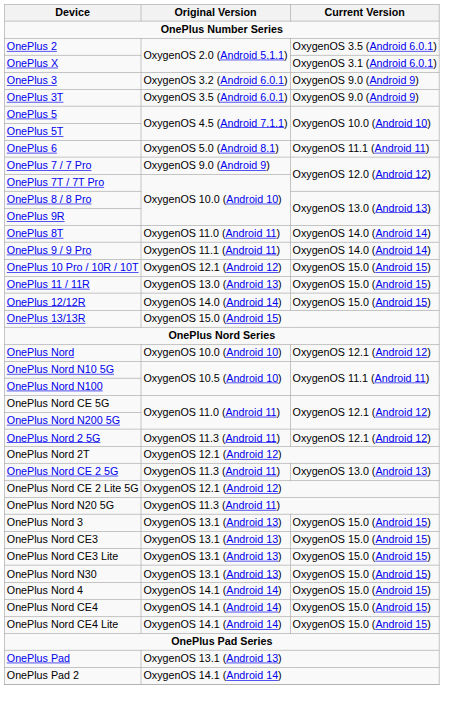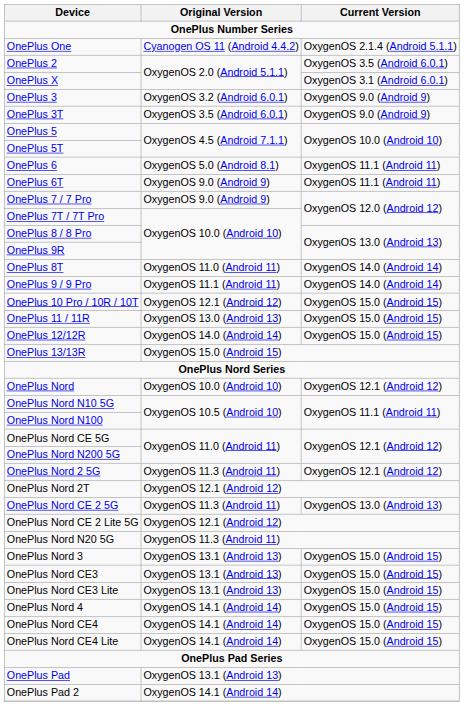 <table class="wikitable">
 <tr>
 <th>Device</th>
 <th>Original Version</th>
 <th>Current Version</th>
 </tr>
 <tr>
 <td colspan="3" style="text-align:center"><strong>OnePlus Number Series</strong></td>
+</tr>
+<tr>
+<td><a href='#'>OnePlus One</a></td>
+<td><a href='#'>Cyanogen OS 11</a> (<a href='#'>Android 4.4.2</a>)</td>
+<td>OxygenOS 2.1.4 (<a href='#'>Android 5.1.1</a>)</td>
 </tr>
 <tr>
 <td><a href='#'>OnePlus 2</a></td>
 <td rowspan="2">OxygenOS 2.0 (<a href='#'>Android 5.1.1</a>)</td>
 <td>OxygenOS 3.5 (<a href='#'>Android 6.0.1</a>)</td>
 </tr>
 <tr>
 <td><a href='#'>OnePlus X</a></td>
 <td>OxygenOS 3.1 (<a href='#'>Android 6.0.1</a>)</td>
 </tr>
 <tr>
 <td><a href='#'>OnePlus 3</a></td>
 <td>OxygenOS 3.2 (<a href='#'>Android 6.0.1</a>)</td>
 <td>OxygenOS 9.0 (<a href='#'>Android 9</a>)</td>
 </tr>
 <tr>
 <td><a href='#'>OnePlus 3T</a></td>
 <td>OxygenOS 3.5 (<a href='#'>Android 6.0.1</a>)</td>
 <td>OxygenOS 9.0 (<a href='#'>Android 9</a>)</td>
 </tr>
 <tr>
 <td><a href='#'>OnePlus 5</a></td>
 <td rowspan="2">OxygenOS 4.5 (<a href='#'>Android 7.1.1</a>)</td>
 <td rowspan="2">OxygenOS 10.0 (<a href='#'>Android 10</a>)</td>
 </tr>
 <tr>
 <td><a href='#'>OnePlus 5T</a></td>
 </tr>
 <tr>
 <td><a href='#'>OnePlus 6</a></td>
 <td>OxygenOS 5.0 (<a href='#'>Android 8.1</a>)</td>
+<td>OxygenOS 11.1 (<a href='#'>Android 11</a>)</td>
+</tr>
+<tr>
+<td><a href='#'>OnePlus 6T</a></td>
+<td>OxygenOS 9.0 (<a href='#'>Android 9</a>)</td>
 <td>OxygenOS 11.1 (<a href='#'>Android 11</a>)</td>
 </tr>
 <tr>
 <td><a href='#'>OnePlus 7 / 7 Pro</a></td>
 <td>OxygenOS 9.0 (<a href='#'>Android 9</a>)</td>
 <td rowspan="2">OxygenOS 12.0 (<a href='#'>Android 12</a>)</td>
 </tr>
 <tr>
 <td><a href='#'>OnePlus 7T / 7T Pro</a></td>
 <td rowspan="3">OxygenOS 10.0 (<a href='#'>Android 10</a>)</td>
 </tr>
 <tr>
 <td><a href='#'>OnePlus 8 / 8 Pro</a></td>
 <td rowspan="2">OxygenOS 13.0 (<a href='#'>Android 13</a>)</td>
 </tr>
 <tr>
 <td><a href='#'>OnePlus 9R</a></td>
 </tr>
 <tr>
 <td><a href='#'>OnePlus 8T</a></td>
 <td>OxygenOS 11.0 (<a href='#'>Android 11</a>)</td>
 <td>OxygenOS 14.0 (<a href='#'>Android 14</a>)</td>
 </tr>
 <tr>
 <td><a href='#'>OnePlus 9 / 9 Pro</a></td>
 <td>OxygenOS 11.1 (<a href='#'>Android 11</a>)</td>
 <td>OxygenOS 14.0 (<a href='#'>Android 14</a>)</td>
 </tr>
 <tr>
 <td><a href='#'>OnePlus 10 Pro / 10R / 10T</a></td>
 <td>OxygenOS 12.1 (<a href='#'>Android 12</a>)</td>
 <td>OxygenOS 15.0 (<a href='#'>Android 15</a>)</td>
 </tr>
 <tr>
 <td><a href='#'>OnePlus 11 / 11R</a></td>
 <td>OxygenOS 13.0 (<a href='#'>Android 13</a>)</td>
 <td>OxygenOS 15.0 (<a href='#'>Android 15</a>)</td>
 </tr>
 <tr>
 <td><a href='#'>OnePlus 12/12R</a></td>
 <td>OxygenOS 14.0 (<a href='#'>Android 14</a>)</td>
 <td>OxygenOS 15.0 (<a href='#'>Android 15</a>)</td>
 </tr>
 <tr>
 <td><a href='#'>OnePlus 13/13R</a></td>
 <td colspan="2">OxygenOS 15.0 (<a href='#'>Android 15</a>)</td>
 </tr>
 <tr>
 <td colspan="3" style="text-align: center;"><strong>OnePlus Nord Series</strong></td>
 </tr>
 <tr>
 <td><a href='#'>OnePlus Nord</a></td>
 <td>OxygenOS 10.0 (<a href='#'>Android 10</a>)</td>
 <td>OxygenOS 12.1 (<a href='#'>Android 12</a>)</td>
 </tr>
 <tr>
 <td><a href='#'>OnePlus Nord N10 5G</a></td>
 <td rowspan="2">OxygenOS 10.5 (<a href='#'>Android 10</a>)</td>
 <td rowspan="2">OxygenOS 11.1 (<a href='#'>Android 11</a>)</td>
 </tr>
 <tr>
 <td><a href='#'>OnePlus Nord N100</a></td>
 </tr>
 <tr>
 <td>OnePlus Nord CE 5G</td>
 <td rowspan="2">OxygenOS 11.0 (<a href='#'>Android 11</a>)</td>
 <td rowspan="2">OxygenOS 12.1 (<a href='#'>Android 12</a>)</td>
 </tr>
 <tr>
 <td><a href='#'>OnePlus Nord N200 5G</a></td>
 </tr>
 <tr>
 <td><a href='#'>OnePlus Nord 2 5G</a></td>
 <td>OxygenOS 11.3 (<a href='#'>Android 11</a>)</td>
 <td>OxygenOS 12.1 (<a href='#'>Android 12</a>)</td>
 </tr>
 <tr>
 <td>OnePlus Nord 2T</td>
 <td colspan="2">OxygenOS 12.1 (<a href='#'>Android 12</a>)</td>
 </tr>
 <tr>
 <td><a href='#'>OnePlus Nord CE 2 5G</a></td>
 <td>OxygenOS 11.3 (<a href='#'>Android 11</a>)</td>
 <td>OxygenOS 13.0 (<a href='#'>Android 13</a>)</td>
 </tr>
 <tr>
 <td>OnePlus Nord CE 2 Lite 5G</td>
 <td colspan="2">OxygenOS 12.1 (<a href='#'>Android 12</a>)</td>
 </tr>
 <tr>
 <td>OnePlus Nord N20 5G</td>
 <td colspan="2">OxygenOS 11.3 (<a href='#'>Android 11</a>)</td>
 </tr>
 <tr>
 <td>OnePlus Nord 3</td>
 <td colespan="2">OxygenOS 13.1 (<a href='#'>Android 13</a>)</td>
 <td>OxygenOS 15.0 (<a href='#'>Android 15</a>)</td>
 </tr>
 <tr>
 <td>OnePlus Nord CE3</td>
 <td colespan="2">OxygenOS 13.1 (<a href='#'>Android 13</a>)</td>
 <td>OxygenOS 15.0 (<a href='#'>Android 15</a>)</td>
 </tr>
 <tr>
 <td>OnePlus Nord CE3 Lite</td>
 <td colespan="2">OxygenOS 13.1 (<a href='#'>Android 13</a>)</td>
 <td>OxygenOS 15.0 (<a href='#'>Android 15</a>)</td>
 </tr>
 <tr>
-<td>OnePlus Nord N30</td>
-<td colespan="2">OxygenOS 13.1 (<a href='#'>Android 13</a>)</td>
-<td>OxygenOS 15.0 (<a href='#'>Android 15</a>)</td>
-</tr>
-<tr>
 <td>OnePlus Nord 4</td>
 <td colespan="2">OxygenOS 14.1 (<a href='#'>Android 14</a>)</td>
 <td>OxygenOS 15.0 (<a href='#'>Android 15</a>)</td>
 </tr>
 <tr>
 <td>OnePlus Nord CE4</td>
 <td colespan="2">OxygenOS 14.1 (<a href='#'>Android 14</a>)</td>
 <td>OxygenOS 15.0 (<a href='#'>Android 15</a>)</td>
 </tr>
 <tr>
 <td>OnePlus Nord CE4 Lite</td>
 <td colespan="2">OxygenOS 14.1 (<a href='#'>Android 14</a>)</td>
 <td>OxygenOS 15.0 (<a href='#'>Android 15</a>)</td>
 </tr>
 <tr>
 <td colspan="3" style="text-align: center;"><strong>OnePlus Pad Series</strong></td>
 </tr>
 <tr>
 <td><a href='#'>OnePlus Pad</a></td>
 <td colspan="2">OxygenOS 13.1 (<a href='#'>Android 13</a>)</td>
 </tr>
 <tr>
 <td>OnePlus Pad 2</td>
 <td colspan="2" colespan="2">OxygenOS 14.1 (<a href='#'>Android 14</a>)</td>
 </tr>
 <tr>
 </tr>
 </table>
